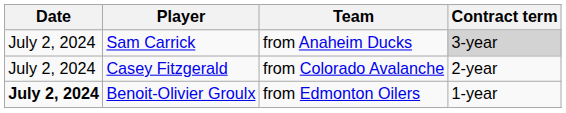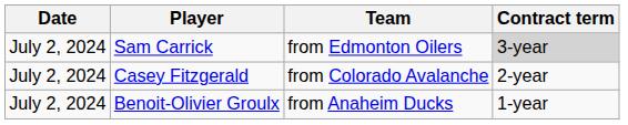 <table class="wikitable">
 <tr>
 <th>Date</th>
 <th>Player</th>
 <th>Team</th>
 <th>Contract term</th>
 </tr>
 <tr>
 <td>July 2, 2024</td>
 <td><a href='#'>Sam Carrick</a></td>
-<td>from <a href='#'>Anaheim Ducks</a></td>
+<td>from <a href='#'>Edmonton Oilers</a></td>
 <td style="background: lightgrey;">3-year</td>
 </tr>
 <tr>
 <td>July 2, 2024</td>
 <td><a href='#'>Casey Fitzgerald</a></td>
 <td>from <a href='#'>Colorado Avalanche</a></td>
 <td>2-year</td>
 </tr>
 <tr>
-<td><strong>July 2, 2024</strong></td>
+<td>July 2, 2024</td>
 <td><a href='#'>Benoit-Olivier Groulx</a></td>
-<td>from <a href='#'>Edmonton Oilers</a></td>
+<td>from <a href='#'>Anaheim Ducks</a></td>
 <td>1-year</td>
 </tr>
 </table>
